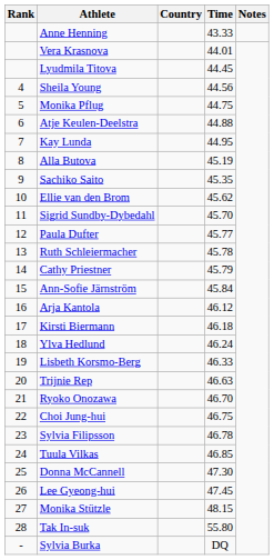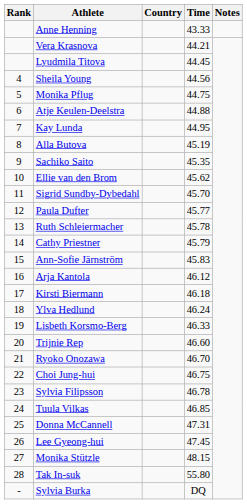 <table class="wikitable sortable" style="text-align:center">
 <tr>
 <th>Rank</th>
 <th>Athlete</th>
 <th>Country</th>
 <th>Time</th>
 <th>Notes</th>
 </tr>
 <tr>
 <td></td>
 <td align=left><a href='#'>Anne Henning</a></td>
 <td align=left></td>
 <td>43.33</td>
 <td></td>
 </tr>
 <tr>
 <td></td>
 <td align=left><a href='#'>Vera Krasnova</a></td>
 <td align=left></td>
-<td>44.01</td>
+<td>44.21</td>
 </tr>
 <tr>
 <td></td>
 <td align=left><a href='#'>Lyudmila Titova</a></td>
 <td align=left></td>
 <td>44.45</td>
 </tr>
 <tr>
 <td>4</td>
 <td align=left><a href='#'>Sheila Young</a></td>
 <td align=left></td>
 <td>44.56</td>
 </tr>
 <tr>
 <td>5</td>
 <td align=left><a href='#'>Monika Pflug</a></td>
 <td align=left></td>
 <td>44.75</td>
 </tr>
 <tr>
 <td>6</td>
 <td align=left><a href='#'>Atje Keulen-Deelstra</a></td>
 <td align=left></td>
 <td>44.88</td>
 </tr>
 <tr>
 <td>7</td>
 <td align=left><a href='#'>Kay Lunda</a></td>
 <td align=left></td>
 <td>44.95</td>
 </tr>
 <tr>
 <td>8</td>
 <td align=left><a href='#'>Alla Butova</a></td>
 <td align=left></td>
 <td>45.19</td>
 </tr>
 <tr>
 <td>9</td>
 <td align=left><a href='#'>Sachiko Saito</a></td>
 <td align=left></td>
 <td>45.35</td>
 </tr>
 <tr>
 <td>10</td>
 <td align=left><a href='#'>Ellie van den Brom</a></td>
 <td align=left></td>
 <td>45.62</td>
 </tr>
 <tr>
 <td>11</td>
 <td align=left><a href='#'>Sigrid Sundby-Dybedahl</a></td>
 <td align=left></td>
 <td>45.70</td>
 </tr>
 <tr>
 <td>12</td>
 <td align=left><a href='#'>Paula Dufter</a></td>
 <td align=left></td>
 <td>45.77</td>
 </tr>
 <tr>
 <td>13</td>
 <td align=left><a href='#'>Ruth Schleiermacher</a></td>
 <td align=left></td>
 <td>45.78</td>
 </tr>
 <tr>
 <td>14</td>
 <td align=left><a href='#'>Cathy Priestner</a></td>
 <td align=left></td>
 <td>45.79</td>
 </tr>
 <tr>
 <td>15</td>
 <td align=left><a href='#'>Ann-Sofie Järnström</a></td>
 <td align=left></td>
-<td>45.84</td>
+<td>45.83</td>
 </tr>
 <tr>
 <td>16</td>
 <td align=left><a href='#'>Arja Kantola</a></td>
 <td align=left></td>
 <td>46.12</td>
 </tr>
 <tr>
 <td>17</td>
 <td align=left><a href='#'>Kirsti Biermann</a></td>
 <td align=left></td>
 <td>46.18</td>
 </tr>
 <tr>
 <td>18</td>
 <td align=left><a href='#'>Ylva Hedlund</a></td>
 <td align=left></td>
 <td>46.24</td>
 </tr>
 <tr>
 <td>19</td>
 <td align=left><a href='#'>Lisbeth Korsmo-Berg</a></td>
 <td align=left></td>
 <td>46.33</td>
 </tr>
 <tr>
 <td>20</td>
 <td align=left><a href='#'>Trijnie Rep</a></td>
 <td align=left></td>
-<td>46.63</td>
+<td>46.60</td>
 </tr>
 <tr>
 <td>21</td>
 <td align=left><a href='#'>Ryoko Onozawa</a></td>
 <td align=left></td>
 <td>46.70</td>
 </tr>
 <tr>
 <td>22</td>
 <td align=left><a href='#'>Choi Jung-hui</a></td>
 <td align=left></td>
 <td>46.75</td>
 </tr>
 <tr>
 <td>23</td>
 <td align=left><a href='#'>Sylvia Filipsson</a></td>
 <td align=left></td>
 <td>46.78</td>
 </tr>
 <tr>
 <td>24</td>
 <td align=left><a href='#'>Tuula Vilkas</a></td>
 <td align=left></td>
 <td>46.85</td>
 </tr>
 <tr>
 <td>25</td>
 <td align=left><a href='#'>Donna McCannell</a></td>
 <td align=left></td>
-<td>47.30</td>
+<td>47.31</td>
 </tr>
 <tr>
 <td>26</td>
 <td align=left><a href='#'>Lee Gyeong-hui</a></td>
 <td align=left></td>
 <td>47.45</td>
 </tr>
 <tr>
 <td>27</td>
 <td align=left><a href='#'>Monika Stützle</a></td>
 <td align=left></td>
 <td>48.15</td>
 </tr>
 <tr>
 <td>28</td>
 <td align=left><a href='#'>Tak In-suk</a></td>
 <td align=left></td>
 <td>55.80</td>
 </tr>
 <tr>
 <td>-</td>
 <td align=left><a href='#'>Sylvia Burka</a></td>
 <td align=left></td>
 <td>DQ</td>
 </tr>
 </table>
